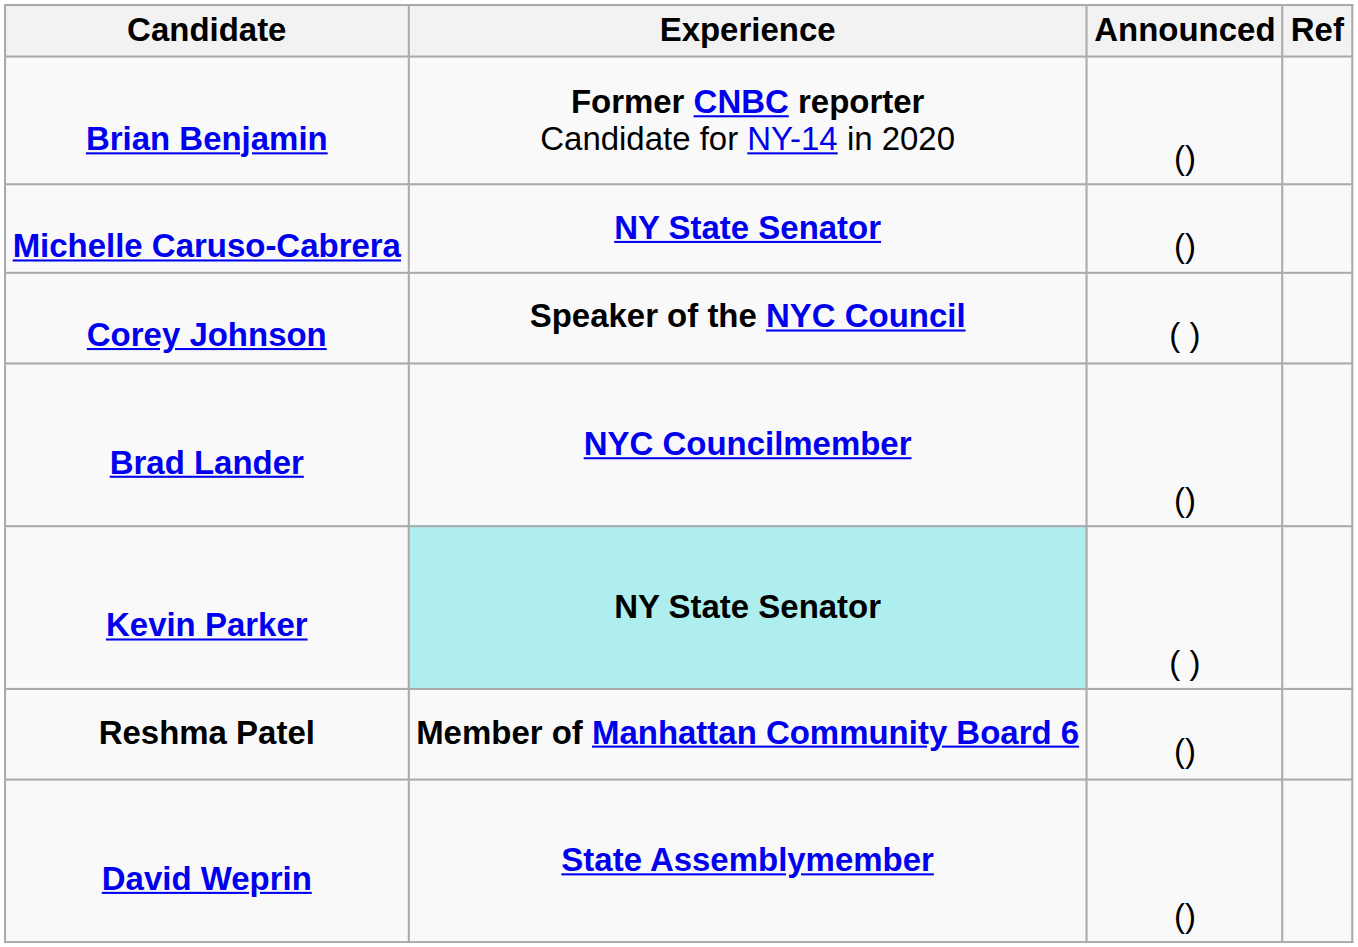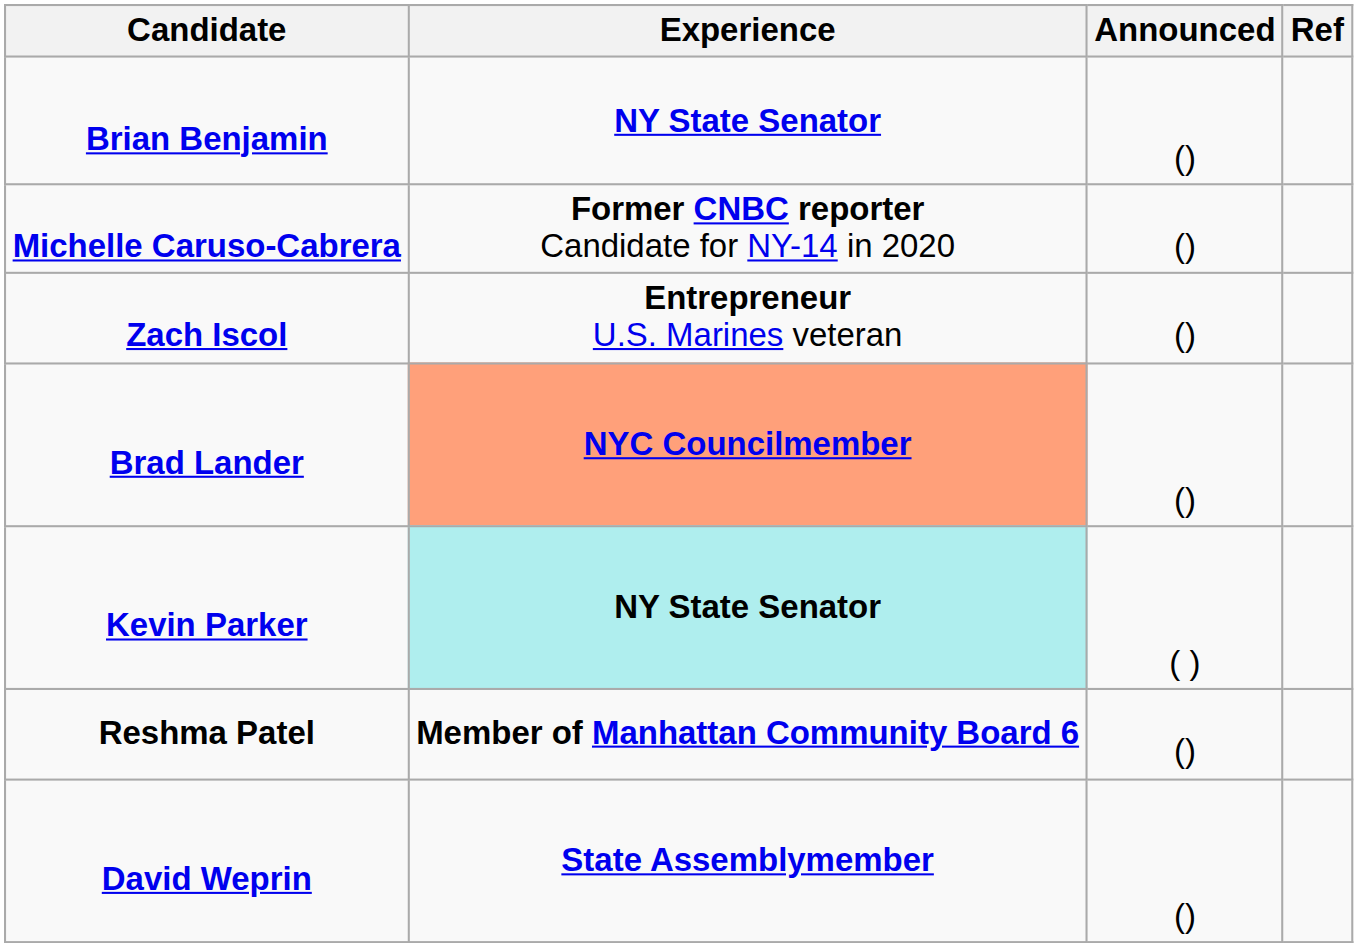 <table class="wikitable sortable" style="text-align:center">
 <tr>
 <th>Candidate </th>
 <th>Experience</th>
 <th>Announced</th>
 <th class="unsortable">Ref</th>
 </tr>
 <tr>
 <td><br><strong><a href='#'>Brian Benjamin</a></strong></td>
-<td><strong>Former <a href='#'>CNBC</a> reporter</strong><br>Candidate for <a href='#'>NY-14</a> in 2020</td>
+<td><strong><a href='#'>NY State Senator</a></strong></td>
 <td><br><br>()</td>
 <td></td>
 </tr>
 <tr>
 <td><br><strong><a href='#'>Michelle Caruso-Cabrera</a></strong></td>
-<td><strong><a href='#'>NY State Senator</a></strong></td>
+<td><strong>Former <a href='#'>CNBC</a> reporter</strong><br>Candidate for <a href='#'>NY-14</a> in 2020</td>
 <td><br>()</td>
 <td></td>
 </tr>
 <tr>
-<td><br><strong><a href='#'>Corey Johnson</a></strong></td>
-<td><strong>Speaker of the <a href='#'>NYC Council</a></strong></td>
-<td><br>( )</td>
+<td><br><strong><a href='#'>Zach Iscol</a></strong></td>
+<td><strong>Entrepreneur</strong><br><a href='#'>U.S. Marines</a> veteran</td>
+<td><br>()</td>
 <td></td>
 </tr>
 <tr>
 <td><br><strong><a href='#'>Brad Lander</a></strong></td>
-<td><strong><a href='#'>NYC Councilmember</a></strong></td>
+<td style="background: lightsalmon;"><strong><a href='#'>NYC Councilmember</a></strong></td>
 <td><br><br><br>()</td>
 <td></td>
 </tr>
 <tr>
 <td><br><strong><a href='#'>Kevin Parker</a></strong></td>
 <td style="background: paleturquoise;"><strong>NY State Senator</strong></td>
 <td><br><br><br>( )</td>
 <td></td>
 </tr>
 <tr>
 <td><strong>Reshma Patel</strong></td>
 <td><strong>Member of <a href='#'>Manhattan Community Board 6</a></strong></td>
 <td><br>()</td>
 <td></td>
 </tr>
 <tr>
 <td><br><strong><a href='#'>David Weprin</a></strong></td>
 <td><strong><a href='#'>State Assemblymember</a></strong></td>
 <td><br><br><br>()</td>
 <td></td>
 </tr>
 <tr>
 </tr>
 </table>
